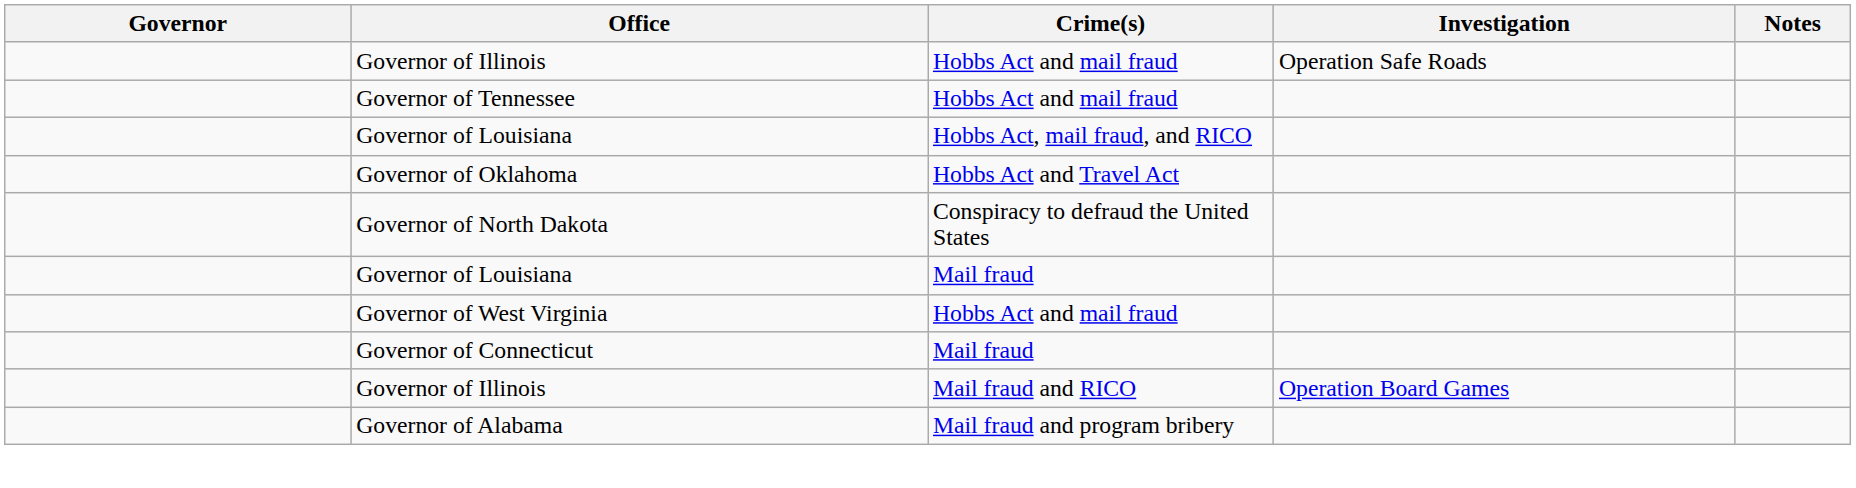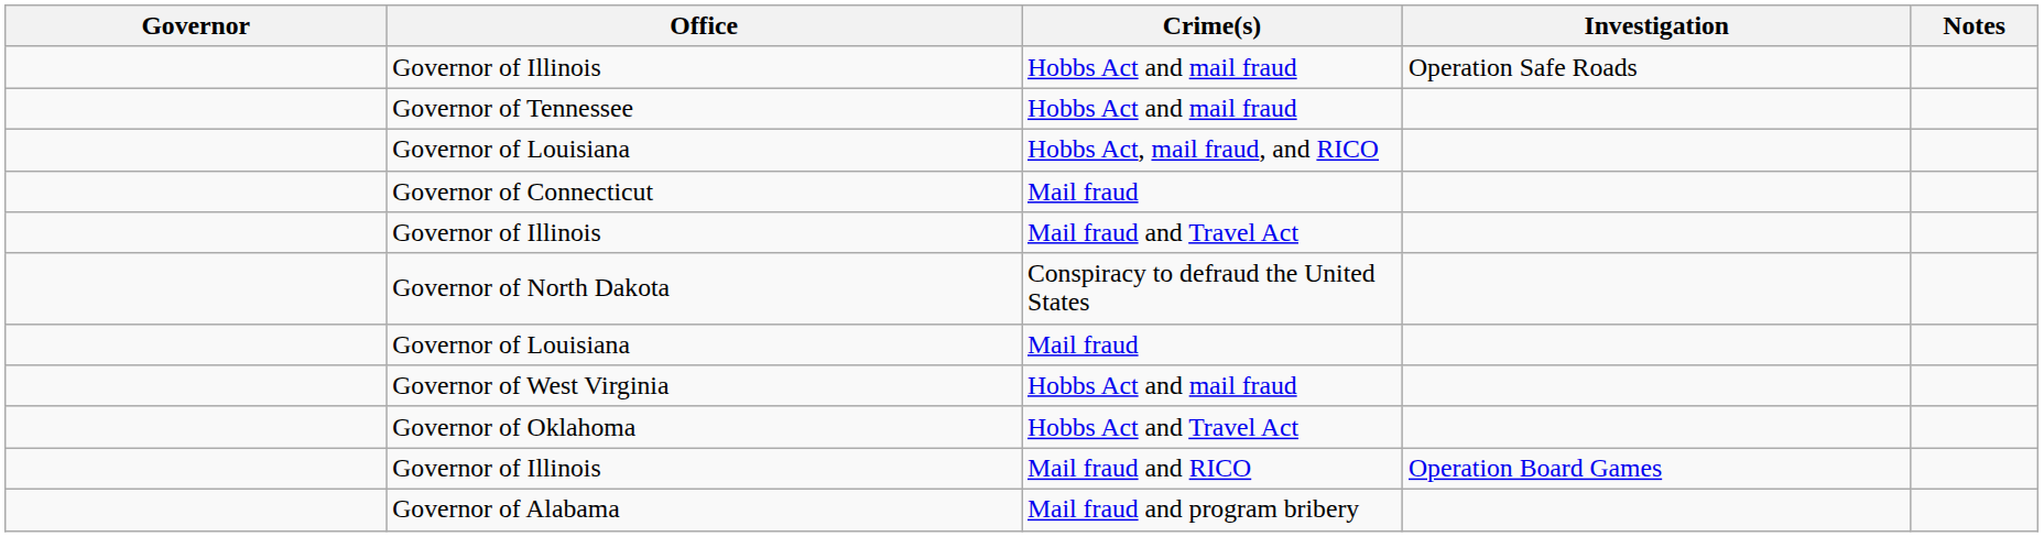 <table class="wikitable sortable">
 <tr>
 <th scope="col" style="width:15%;">Governor</th>
 <th scope="col" style="width:25%;">Office</th>
 <th scope="col" style="width:15%;">Crime(s)</th>
 <th scope="col" style="width:20%;">Investigation</th>
 <th scope="col" class="unsortable" style="width:5%;">Notes</th>
 </tr>
 <tr>
 <td></td>
 <td>Governor of Illinois</td>
 <td><a href='#'>Hobbs Act</a> and <a href='#'>mail fraud</a></td>
 <td>Operation Safe Roads</td>
 <td></td>
 </tr>
 <tr>
 <td></td>
 <td>Governor of Tennessee</td>
 <td><a href='#'>Hobbs Act</a> and <a href='#'>mail fraud</a></td>
 <td></td>
 <td></td>
 </tr>
 <tr>
 <td></td>
 <td>Governor of Louisiana</td>
 <td><a href='#'>Hobbs Act</a>, <a href='#'>mail fraud</a>, and <a href='#'>RICO</a></td>
 <td></td>
 <td></td>
 </tr>
 <tr>
 <td></td>
-<td>Governor of Oklahoma</td>
-<td><a href='#'>Hobbs Act</a> and <a href='#'>Travel Act</a></td>
+<td>Governor of Connecticut</td>
+<td><a href='#'>Mail fraud</a></td>
+<td></td>
+<td></td>
+</tr>
+<tr>
+<td></td>
+<td>Governor of Illinois</td>
+<td><a href='#'>Mail fraud</a> and <a href='#'>Travel Act</a></td>
 <td></td>
 <td></td>
 </tr>
 <tr>
 <td></td>
 <td>Governor of North Dakota</td>
 <td>Conspiracy to defraud the United States</td>
 <td></td>
 <td></td>
 </tr>
 <tr>
 <td></td>
 <td>Governor of Louisiana</td>
 <td><a href='#'>Mail fraud</a></td>
 <td></td>
 <td></td>
 </tr>
 <tr>
 <td></td>
 <td>Governor of West Virginia</td>
 <td><a href='#'>Hobbs Act</a> and <a href='#'>mail fraud</a></td>
 <td></td>
 <td></td>
 </tr>
 <tr>
 <td></td>
-<td>Governor of Connecticut</td>
-<td><a href='#'>Mail fraud</a></td>
+<td>Governor of Oklahoma</td>
+<td><a href='#'>Hobbs Act</a> and <a href='#'>Travel Act</a></td>
 <td></td>
 <td></td>
 </tr>
 <tr>
 <td></td>
 <td>Governor of Illinois</td>
 <td><a href='#'>Mail fraud</a> and <a href='#'>RICO</a></td>
 <td><a href='#'>Operation Board Games</a></td>
 <td></td>
 </tr>
 <tr>
 <td></td>
 <td>Governor of Alabama</td>
 <td><a href='#'>Mail fraud</a> and program bribery</td>
 <td></td>
 <td></td>
 </tr>
 </table>
